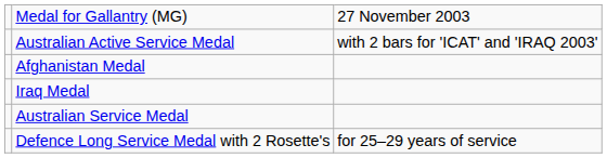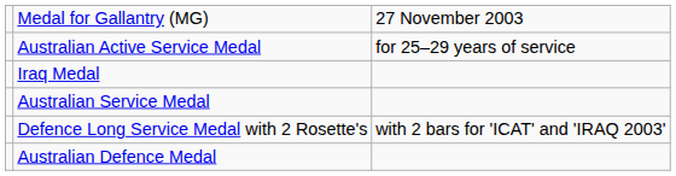 <table class="wikitable">
 <tr>
 <td></td>
 <td><a href='#'>Medal for Gallantry</a> (MG)</td>
 <td>27 November 2003</td>
 </tr>
 <tr>
 <td></td>
 <td><a href='#'>Australian Active Service Medal</a></td>
-<td>with 2 bars for 'ICAT' and 'IRAQ 2003'</td>
-</tr>
-<tr>
-<td></td>
-<td><a href='#'>Afghanistan Medal</a></td>
-<td></td>
+<td>for 25–29 years of service</td>
 </tr>
 <tr>
 <td></td>
 <td><a href='#'>Iraq Medal</a></td>
 <td></td>
 </tr>
 <tr>
 <td></td>
 <td><a href='#'>Australian Service Medal</a></td>
 <td></td>
 </tr>
 <tr>
 <td></td>
 <td><a href='#'>Defence Long Service Medal</a> with 2 Rosette's</td>
-<td>for 25–29 years of service</td>
+<td>with 2 bars for 'ICAT' and 'IRAQ 2003'</td>
+</tr>
+<tr>
+<td></td>
+<td><a href='#'>Australian Defence Medal</a></td>
+<td></td>
 </tr>
 </table>
